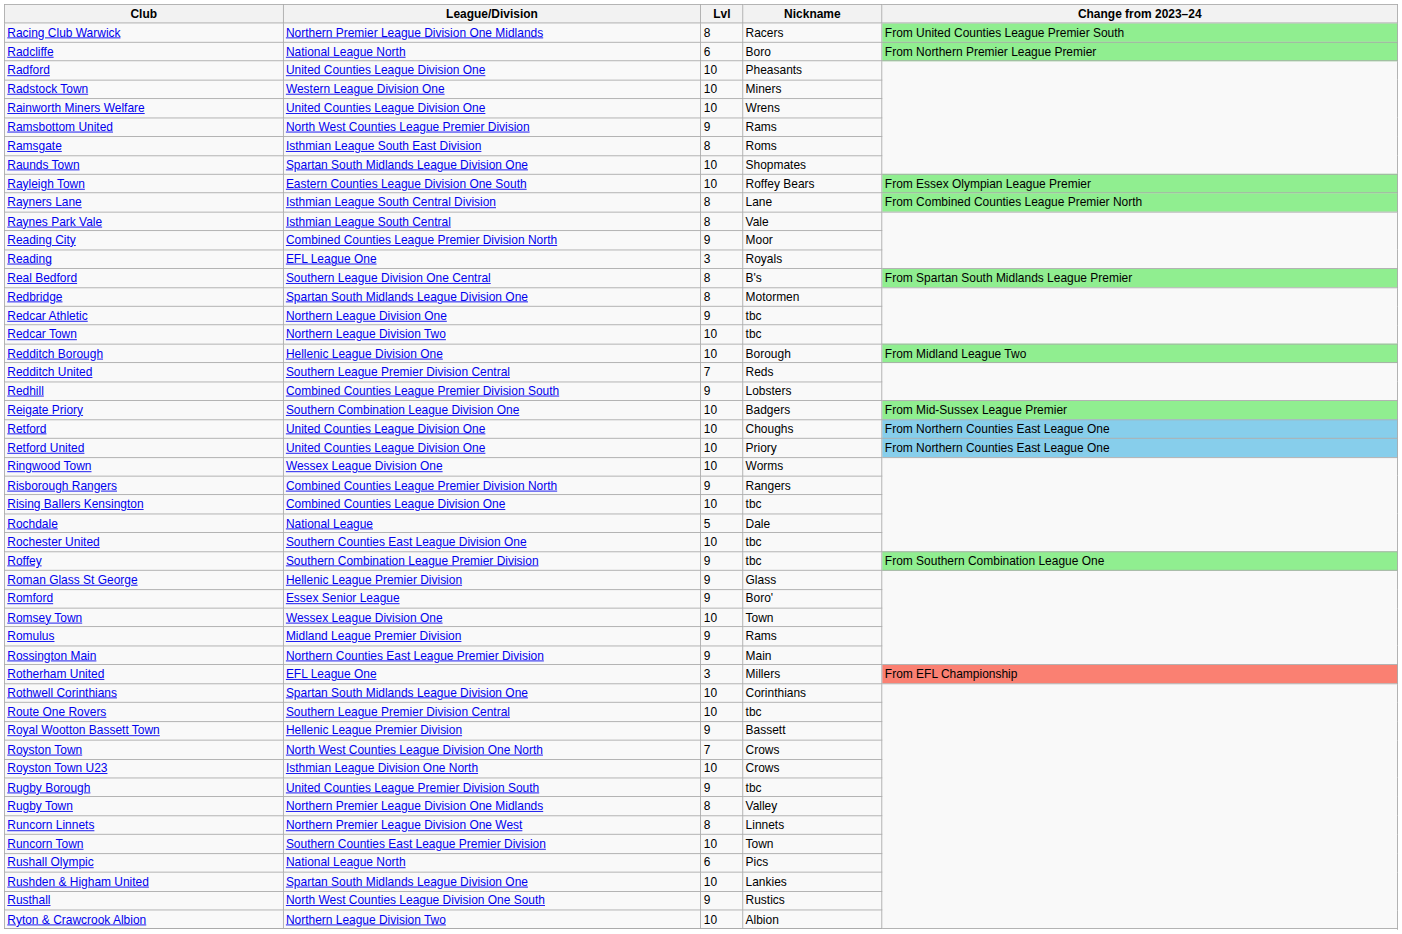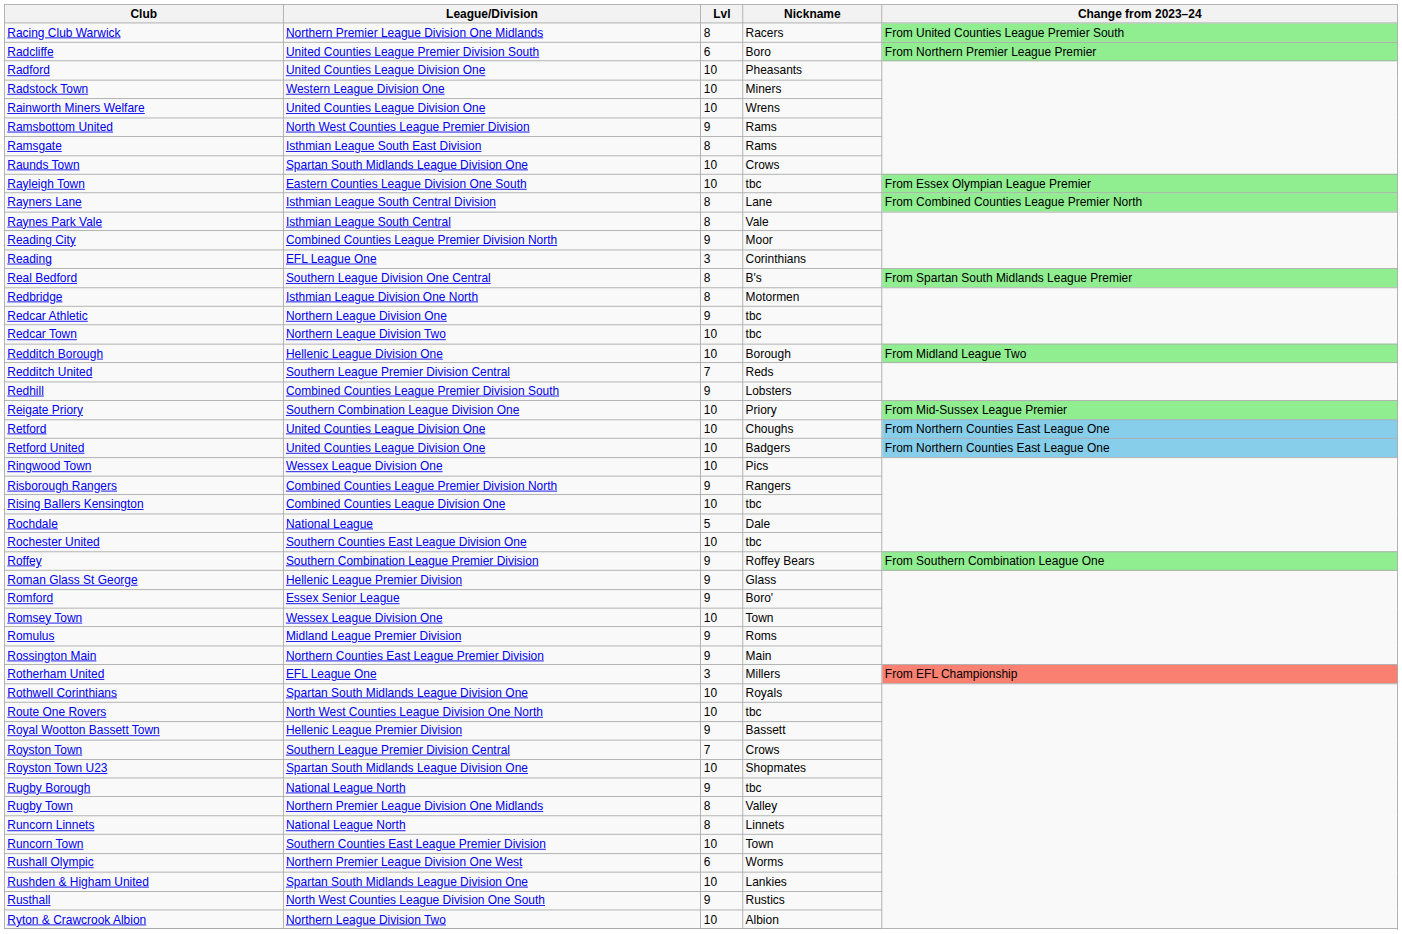 <table class="wikitable sortable" width=100% style="font-size:85%">
 <tr>
 <th width=20%>Club</th>
 <th width=30%>League/Division</th>
 <th width=3%>Lvl</th>
 <th width=10%>Nickname</th>
 <th width=37%>Change from 2023–24</th>
 </tr>
 <tr>
 <td><a href='#'>Racing Club Warwick</a></td>
 <td><a href='#'>Northern Premier League Division One Midlands</a></td>
 <td>8</td>
 <td>Racers</td>
 <td style="background:lightgreen">From United Counties League Premier South</td>
 </tr>
 <tr>
 <td><a href='#'>Radcliffe</a></td>
-<td><a href='#'>National League North</a></td>
+<td><a href='#'>United Counties League Premier Division South</a></td>
 <td>6</td>
 <td>Boro</td>
 <td style="background:lightgreen">From Northern Premier League Premier</td>
 </tr>
 <tr>
 <td><a href='#'>Radford</a></td>
 <td><a href='#'>United Counties League Division One</a></td>
 <td>10</td>
 <td>Pheasants</td>
 </tr>
 <tr>
 <td><a href='#'>Radstock Town</a></td>
 <td><a href='#'>Western League Division One</a></td>
 <td>10</td>
 <td>Miners</td>
 </tr>
 <tr>
 <td><a href='#'>Rainworth Miners Welfare</a></td>
 <td><a href='#'>United Counties League Division One</a></td>
 <td>10</td>
 <td>Wrens</td>
 </tr>
 <tr>
 <td><a href='#'>Ramsbottom United</a></td>
 <td><a href='#'>North West Counties League Premier Division</a></td>
 <td>9</td>
 <td>Rams</td>
 </tr>
 <tr>
 <td><a href='#'>Ramsgate</a></td>
 <td><a href='#'>Isthmian League South East Division</a></td>
 <td>8</td>
-<td>Roms</td>
+<td>Rams</td>
 </tr>
 <tr>
 <td><a href='#'>Raunds Town</a></td>
 <td><a href='#'>Spartan South Midlands League Division One</a></td>
 <td>10</td>
-<td>Shopmates</td>
+<td>Crows</td>
 </tr>
 <tr>
 <td><a href='#'>Rayleigh Town</a></td>
 <td><a href='#'>Eastern Counties League Division One South</a></td>
 <td>10</td>
-<td>Roffey Bears</td>
+<td>tbc</td>
 <td style="background:lightgreen">From Essex Olympian League Premier</td>
 </tr>
 <tr>
 <td><a href='#'>Rayners Lane</a></td>
 <td><a href='#'>Isthmian League South Central Division</a></td>
 <td>8</td>
 <td>Lane</td>
 <td style="background:lightgreen">From Combined Counties League Premier North</td>
 </tr>
 <tr>
 <td><a href='#'>Raynes Park Vale</a></td>
 <td><a href='#'>Isthmian League South Central</a></td>
 <td>8</td>
 <td>Vale</td>
 </tr>
 <tr>
 <td><a href='#'>Reading City</a></td>
 <td><a href='#'>Combined Counties League Premier Division North</a></td>
 <td>9</td>
 <td>Moor</td>
 </tr>
 <tr>
 <td><a href='#'>Reading</a></td>
 <td><a href='#'>EFL League One</a></td>
 <td>3</td>
-<td>Royals</td>
+<td>Corinthians</td>
 </tr>
 <tr>
 <td><a href='#'>Real Bedford</a></td>
 <td><a href='#'>Southern League Division One Central</a></td>
 <td>8</td>
 <td>B's</td>
 <td style="background:lightgreen">From Spartan South Midlands League Premier</td>
 </tr>
 <tr>
 <td><a href='#'>Redbridge</a></td>
-<td><a href='#'>Spartan South Midlands League Division One</a></td>
+<td><a href='#'>Isthmian League Division One North</a></td>
 <td>8</td>
 <td>Motormen</td>
 </tr>
 <tr>
 <td><a href='#'>Redcar Athletic</a></td>
 <td><a href='#'>Northern League Division One</a></td>
 <td>9</td>
 <td>tbc</td>
 </tr>
 <tr>
 <td><a href='#'>Redcar Town</a></td>
 <td><a href='#'>Northern League Division Two</a></td>
 <td>10</td>
 <td>tbc</td>
 </tr>
 <tr>
 <td><a href='#'>Redditch Borough</a></td>
 <td><a href='#'>Hellenic League Division One</a></td>
 <td>10</td>
 <td>Borough</td>
 <td style="background:lightgreen">From Midland League Two</td>
 </tr>
 <tr>
 <td><a href='#'>Redditch United</a></td>
 <td><a href='#'>Southern League Premier Division Central</a></td>
 <td>7</td>
 <td>Reds</td>
 </tr>
 <tr>
 <td><a href='#'>Redhill</a></td>
 <td><a href='#'>Combined Counties League Premier Division South</a></td>
 <td>9</td>
 <td>Lobsters</td>
 </tr>
 <tr>
 <td><a href='#'>Reigate Priory</a></td>
 <td><a href='#'>Southern Combination League Division One</a></td>
 <td>10</td>
-<td>Badgers</td>
+<td>Priory</td>
 <td style="background:lightgreen">From Mid-Sussex League Premier</td>
 </tr>
 <tr>
 <td><a href='#'>Retford</a></td>
 <td><a href='#'>United Counties League Division One</a></td>
 <td>10</td>
 <td>Choughs</td>
 <td style="background:skyblue">From Northern Counties East League One</td>
 </tr>
 <tr>
 <td><a href='#'>Retford United</a></td>
 <td><a href='#'>United Counties League Division One</a></td>
 <td>10</td>
-<td>Priory</td>
+<td>Badgers</td>
 <td style="background:skyblue">From Northern Counties East League One</td>
 </tr>
 <tr>
 <td><a href='#'>Ringwood Town</a></td>
 <td><a href='#'>Wessex League Division One</a></td>
 <td>10</td>
-<td>Worms</td>
+<td>Pics</td>
 </tr>
 <tr>
 <td><a href='#'>Risborough Rangers</a></td>
 <td><a href='#'>Combined Counties League Premier Division North</a></td>
 <td>9</td>
 <td>Rangers</td>
 </tr>
 <tr>
 <td><a href='#'>Rising Ballers Kensington</a></td>
 <td><a href='#'>Combined Counties League Division One</a></td>
 <td>10</td>
 <td>tbc</td>
 </tr>
 <tr>
 <td><a href='#'>Rochdale</a></td>
 <td><a href='#'>National League</a></td>
 <td>5</td>
 <td>Dale</td>
 </tr>
 <tr>
 <td><a href='#'>Rochester United</a></td>
 <td><a href='#'>Southern Counties East League Division One</a></td>
 <td>10</td>
 <td>tbc</td>
 </tr>
 <tr>
 <td><a href='#'>Roffey</a></td>
 <td><a href='#'>Southern Combination League Premier Division</a></td>
 <td>9</td>
-<td>tbc</td>
+<td>Roffey Bears</td>
 <td style="background:lightgreen">From Southern Combination League One</td>
 </tr>
 <tr>
 <td><a href='#'>Roman Glass St George</a></td>
 <td><a href='#'>Hellenic League Premier Division</a></td>
 <td>9</td>
 <td>Glass</td>
 </tr>
 <tr>
 <td><a href='#'>Romford</a></td>
 <td><a href='#'>Essex Senior League</a></td>
 <td>9</td>
 <td>Boro'</td>
 </tr>
 <tr>
 <td><a href='#'>Romsey Town</a></td>
 <td><a href='#'>Wessex League Division One</a></td>
 <td>10</td>
 <td>Town</td>
 </tr>
 <tr>
 <td><a href='#'>Romulus</a></td>
 <td><a href='#'>Midland League Premier Division</a></td>
 <td>9</td>
-<td>Rams</td>
+<td>Roms</td>
 </tr>
 <tr>
 <td><a href='#'>Rossington Main</a></td>
 <td><a href='#'>Northern Counties East League Premier Division</a></td>
 <td>9</td>
 <td>Main</td>
 </tr>
 <tr>
 <td><a href='#'>Rotherham United</a></td>
 <td><a href='#'>EFL League One</a></td>
 <td>3</td>
 <td>Millers</td>
 <td style="background:salmon">From EFL Championship</td>
 </tr>
 <tr>
 <td><a href='#'>Rothwell Corinthians</a></td>
 <td><a href='#'>Spartan South Midlands League Division One</a></td>
 <td>10</td>
-<td>Corinthians</td>
+<td>Royals</td>
 </tr>
 <tr>
 <td><a href='#'>Route One Rovers</a></td>
-<td><a href='#'>Southern League Premier Division Central</a></td>
+<td><a href='#'>North West Counties League Division One North</a></td>
 <td>10</td>
 <td>tbc</td>
 </tr>
 <tr>
 <td><a href='#'>Royal Wootton Bassett Town</a></td>
 <td><a href='#'>Hellenic League Premier Division</a></td>
 <td>9</td>
 <td>Bassett</td>
 </tr>
 <tr>
 <td><a href='#'>Royston Town</a></td>
-<td><a href='#'>North West Counties League Division One North</a></td>
+<td><a href='#'>Southern League Premier Division Central</a></td>
 <td>7</td>
 <td>Crows</td>
 </tr>
 <tr>
 <td><a href='#'>Royston Town U23</a></td>
-<td><a href='#'>Isthmian League Division One North</a></td>
+<td><a href='#'>Spartan South Midlands League Division One</a></td>
 <td>10</td>
-<td>Crows</td>
+<td>Shopmates</td>
 </tr>
 <tr>
 <td><a href='#'>Rugby Borough</a></td>
-<td><a href='#'>United Counties League Premier Division South</a></td>
+<td><a href='#'>National League North</a></td>
 <td>9</td>
 <td>tbc</td>
 </tr>
 <tr>
 <td><a href='#'>Rugby Town</a></td>
 <td><a href='#'>Northern Premier League Division One Midlands</a></td>
 <td>8</td>
 <td>Valley</td>
 </tr>
 <tr>
 <td><a href='#'>Runcorn Linnets</a></td>
-<td><a href='#'>Northern Premier League Division One West</a></td>
+<td><a href='#'>National League North</a></td>
 <td>8</td>
 <td>Linnets</td>
 </tr>
 <tr>
 <td><a href='#'>Runcorn Town</a></td>
 <td><a href='#'>Southern Counties East League Premier Division</a></td>
 <td>10</td>
 <td>Town</td>
 </tr>
 <tr>
 <td><a href='#'>Rushall Olympic</a></td>
-<td><a href='#'>National League North</a></td>
+<td><a href='#'>Northern Premier League Division One West</a></td>
 <td>6</td>
-<td>Pics</td>
+<td>Worms</td>
 </tr>
 <tr>
 <td><a href='#'>Rushden & Higham United</a></td>
 <td><a href='#'>Spartan South Midlands League Division One</a></td>
 <td>10</td>
 <td>Lankies</td>
 </tr>
 <tr>
 <td><a href='#'>Rusthall</a></td>
 <td><a href='#'>North West Counties League Division One South</a></td>
 <td>9</td>
 <td>Rustics</td>
 </tr>
 <tr>
 <td><a href='#'>Ryton & Crawcrook Albion</a></td>
 <td><a href='#'>Northern League Division Two</a></td>
 <td>10</td>
 <td>Albion</td>
 </tr>
 <tr>
 </tr>
 </table>
